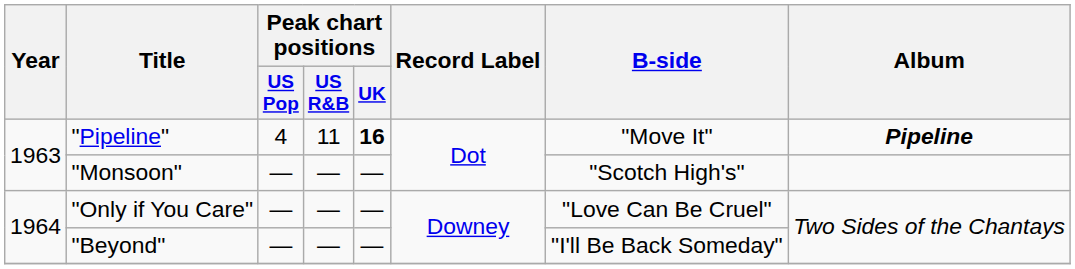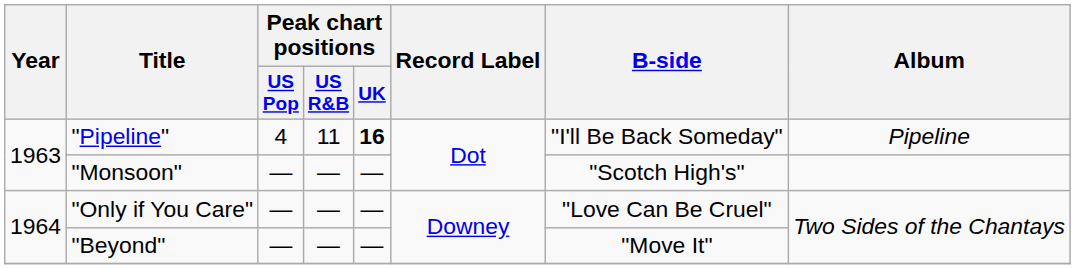 <table class="wikitable" style=text-align:center;>
 <tr>
 <th rowspan="2">Year</th>
 <th rowspan="2">Title</th>
 <th colspan="3">Peak chart<br>positions</th>
 <th rowspan="2">Record Label</th>
 <th rowspan="2"><a href='#'>B-side</a></th>
 <th rowspan="2">Album</th>
 </tr>
 <tr style="font-size:smaller;">
 <th align=centre><a href='#'>US<br>Pop</a></th>
 <th align=centre><a href='#'>US<br>R&B</a></th>
 <th align=centre><a href='#'>UK</a></th>
 </tr>
 <tr>
 <td rowspan="2">1963</td>
 <td align=left>"<a href='#'>Pipeline</a>"</td>
 <td>4</td>
 <td>11</td>
 <td><strong>16</strong></td>
 <td rowspan="2"><a href='#'>Dot</a></td>
-<td rowspan="1">"Move It"</td>
-<td rowspan="1"><strong><em>Pipeline</em></strong></td>
+<td rowspan="1">"I'll Be Back Someday"</td>
+<td rowspan="1"><em>Pipeline</em></td>
 </tr>
 <tr>
 <td align=left>"Monsoon"</td>
 <td>—</td>
 <td>—</td>
 <td>—</td>
 <td rowspan="1">"Scotch High's"</td>
 <td rowspan="1"></td>
 </tr>
 <tr>
 <td rowspan="2">1964</td>
 <td align=left>"Only if You Care"</td>
 <td>—</td>
 <td>—</td>
 <td>—</td>
 <td rowspan="2"><a href='#'>Downey</a></td>
 <td rowspan="1">"Love Can Be Cruel"</td>
 <td rowspan="2"><em>Two Sides of the Chantays</em></td>
 </tr>
 <tr>
 <td align=left>"Beyond"</td>
 <td>—</td>
 <td>—</td>
 <td>—</td>
-<td rowspan="1">"I'll Be Back Someday"</td>
+<td rowspan="1">"Move It"</td>
 </tr>
 <tr>
 </tr>
 </table>
